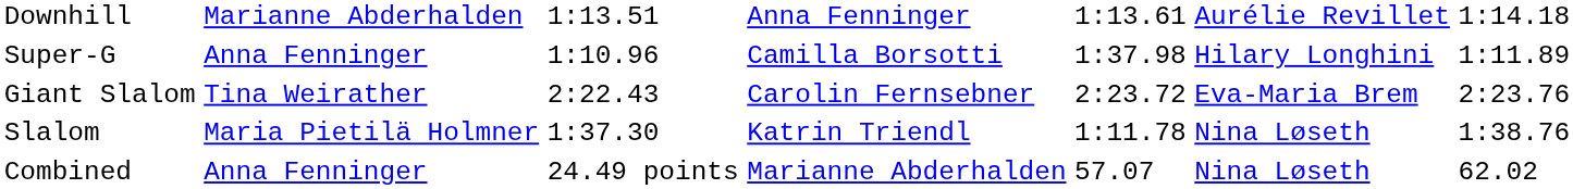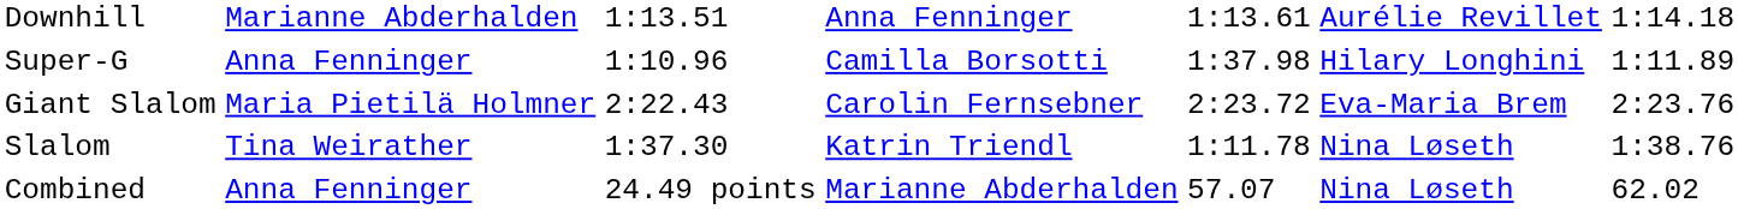 <table>
 <tr>
 <td>Downhill</td>
 <td><a href='#'>Marianne Abderhalden</a><br></td>
 <td>1:13.51</td>
 <td><a href='#'>Anna Fenninger</a><br></td>
 <td>1:13.61</td>
 <td><a href='#'>Aurélie Revillet</a><br></td>
 <td>1:14.18</td>
 </tr>
 <tr>
 <td>Super-G</td>
 <td><a href='#'>Anna Fenninger</a><br></td>
 <td>1:10.96</td>
 <td><a href='#'>Camilla Borsotti</a><br></td>
 <td>1:37.98</td>
 <td><a href='#'>Hilary Longhini</a><br></td>
 <td>1:11.89</td>
 </tr>
 <tr>
 <td>Giant Slalom</td>
-<td><a href='#'>Tina Weirather</a><br></td>
+<td><a href='#'>Maria Pietilä Holmner</a><br></td>
 <td>2:22.43</td>
 <td><a href='#'>Carolin Fernsebner</a><br></td>
 <td>2:23.72</td>
 <td><a href='#'>Eva-Maria Brem</a><br></td>
 <td>2:23.76</td>
 </tr>
 <tr>
 <td>Slalom</td>
-<td><a href='#'>Maria Pietilä Holmner</a><br></td>
+<td><a href='#'>Tina Weirather</a><br></td>
 <td>1:37.30</td>
 <td><a href='#'>Katrin Triendl</a><br></td>
 <td>1:11.78</td>
 <td><a href='#'>Nina Løseth</a><br></td>
 <td>1:38.76</td>
 </tr>
 <tr>
 <td>Combined</td>
 <td><a href='#'>Anna Fenninger</a><br></td>
 <td>24.49 points</td>
 <td><a href='#'>Marianne Abderhalden</a><br></td>
 <td>57.07</td>
 <td><a href='#'>Nina Løseth</a><br></td>
 <td>62.02</td>
 </tr>
 </table>
